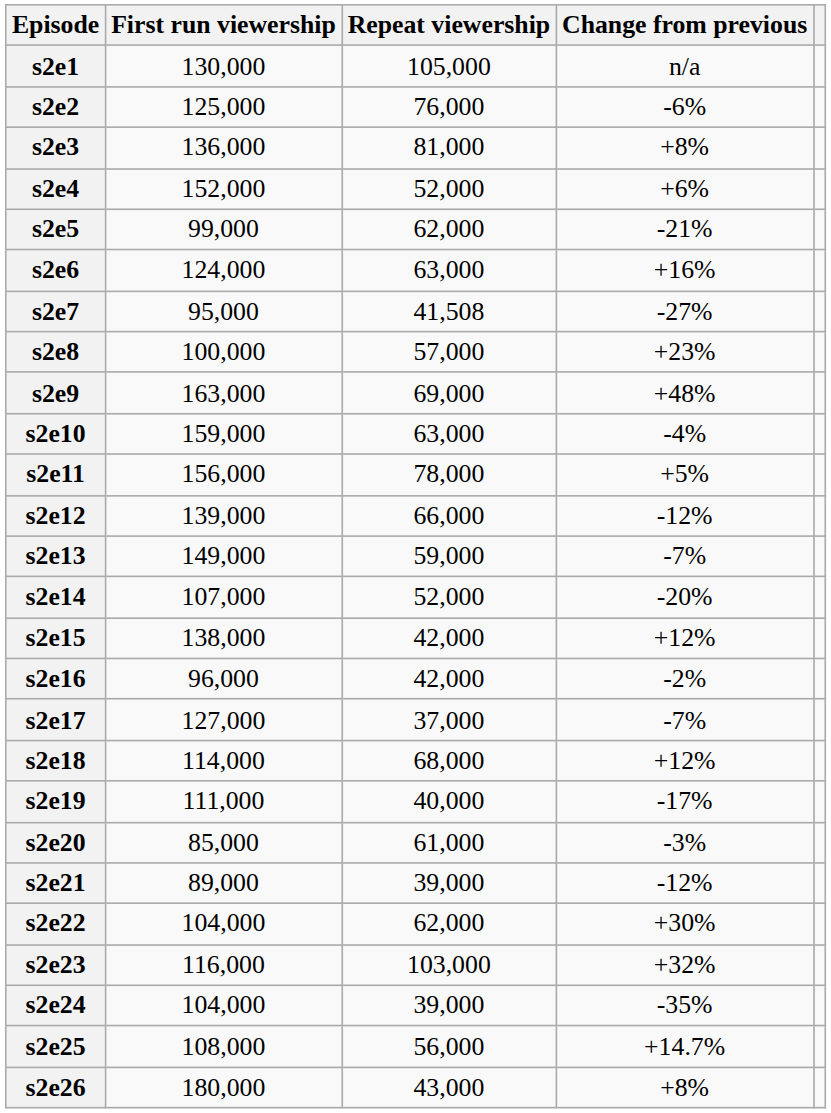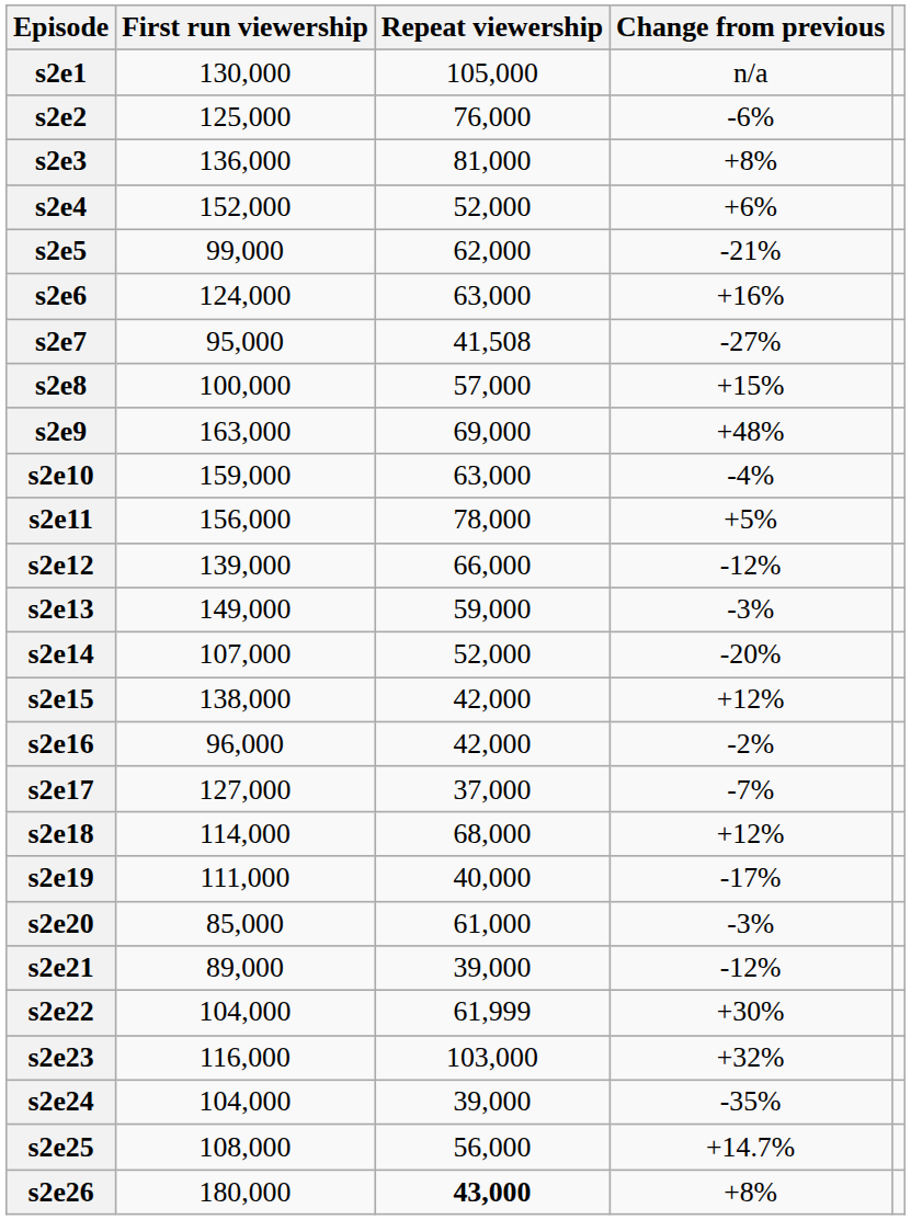 <table class="wikitable sortable" style="text-align:center; margin: auto;">
 <tr>
 <th>Episode</th>
 <th>First run viewership</th>
 <th>Repeat viewership</th>
 <th>Change from previous</th>
 <th class="unsortable"></th>
 </tr>
 <tr>
 <th>s2e1</th>
 <td>130,000</td>
 <td>105,000</td>
 <td>n/a</td>
 <td></td>
 </tr>
 <tr>
 <th>s2e2</th>
 <td>125,000</td>
 <td>76,000</td>
 <td>-6%</td>
 <td></td>
 </tr>
 <tr>
 <th>s2e3</th>
 <td>136,000</td>
 <td>81,000</td>
 <td>+8%</td>
 <td></td>
 </tr>
 <tr>
 <th>s2e4</th>
 <td>152,000</td>
 <td>52,000</td>
 <td>+6%</td>
 <td></td>
 </tr>
 <tr>
 <th>s2e5</th>
 <td>99,000</td>
 <td>62,000</td>
 <td>-21%</td>
 <td></td>
 </tr>
 <tr>
 <th>s2e6</th>
 <td>124,000</td>
 <td>63,000</td>
 <td>+16%</td>
 <td></td>
 </tr>
 <tr>
 <th>s2e7</th>
 <td>95,000</td>
 <td>41,508</td>
 <td>-27%</td>
 <td></td>
 </tr>
 <tr>
 <th>s2e8</th>
 <td>100,000</td>
 <td>57,000</td>
-<td>+23%</td>
+<td>+15%</td>
 <td></td>
 </tr>
 <tr>
 <th>s2e9</th>
 <td>163,000</td>
 <td>69,000</td>
 <td>+48%</td>
 <td></td>
 </tr>
 <tr>
 <th>s2e10</th>
 <td>159,000</td>
 <td>63,000</td>
 <td>-4%</td>
 <td></td>
 </tr>
 <tr>
 <th>s2e11</th>
 <td>156,000</td>
 <td>78,000</td>
 <td>+5%</td>
 <td></td>
 </tr>
 <tr>
 <th>s2e12</th>
 <td>139,000</td>
 <td>66,000</td>
 <td>-12%</td>
 <td></td>
 </tr>
 <tr>
 <th>s2e13</th>
 <td>149,000</td>
 <td>59,000</td>
-<td>-7%</td>
+<td>-3%</td>
 <td></td>
 </tr>
 <tr>
 <th>s2e14</th>
 <td>107,000</td>
 <td>52,000</td>
 <td>-20%</td>
 <td></td>
 </tr>
 <tr>
 <th>s2e15</th>
 <td>138,000</td>
 <td>42,000</td>
 <td>+12%</td>
 <td></td>
 </tr>
 <tr>
 <th>s2e16</th>
 <td>96,000</td>
 <td>42,000</td>
 <td>-2%</td>
 <td></td>
 </tr>
 <tr>
 <th>s2e17</th>
 <td>127,000</td>
 <td>37,000</td>
 <td>-7%</td>
 <td></td>
 </tr>
 <tr>
 <th>s2e18</th>
 <td>114,000</td>
 <td>68,000</td>
 <td>+12%</td>
 <td></td>
 </tr>
 <tr>
 <th>s2e19</th>
 <td>111,000</td>
 <td>40,000</td>
 <td>-17%</td>
 <td></td>
 </tr>
 <tr>
 <th>s2e20</th>
 <td>85,000</td>
 <td>61,000</td>
 <td>-3%</td>
 <td></td>
 </tr>
 <tr>
 <th>s2e21</th>
 <td>89,000</td>
 <td>39,000</td>
 <td>-12%</td>
 <td></td>
 </tr>
 <tr>
 <th>s2e22</th>
 <td>104,000</td>
-<td>62,000</td>
+<td>61,999</td>
 <td>+30%</td>
 <td></td>
 </tr>
 <tr>
 <th>s2e23</th>
 <td>116,000</td>
 <td>103,000</td>
 <td>+32%</td>
 <td></td>
 </tr>
 <tr>
 <th>s2e24</th>
 <td>104,000</td>
 <td>39,000</td>
 <td>-35%</td>
 <td></td>
 </tr>
 <tr>
 <th>s2e25</th>
 <td>108,000</td>
 <td>56,000</td>
 <td>+14.7%</td>
 <td></td>
 </tr>
 <tr>
 <th>s2e26</th>
 <td>180,000</td>
-<td>43,000</td>
+<td><strong>43,000</strong></td>
 <td>+8%</td>
 <td></td>
 </tr>
 </table>
